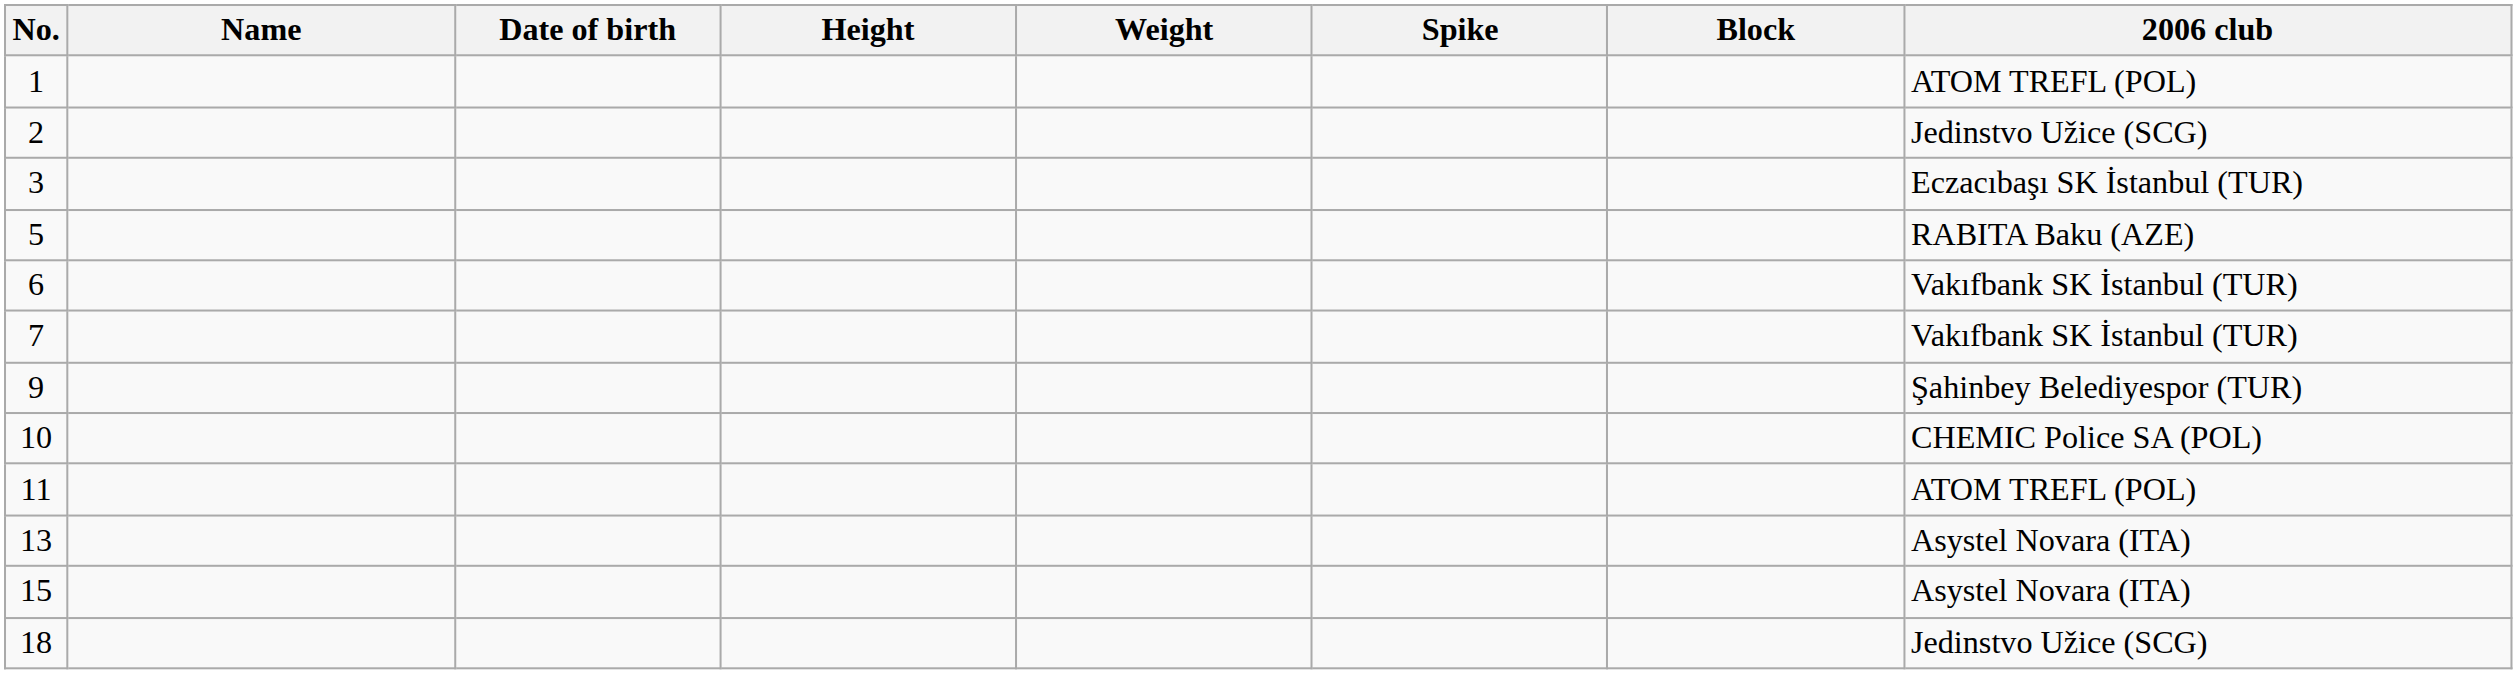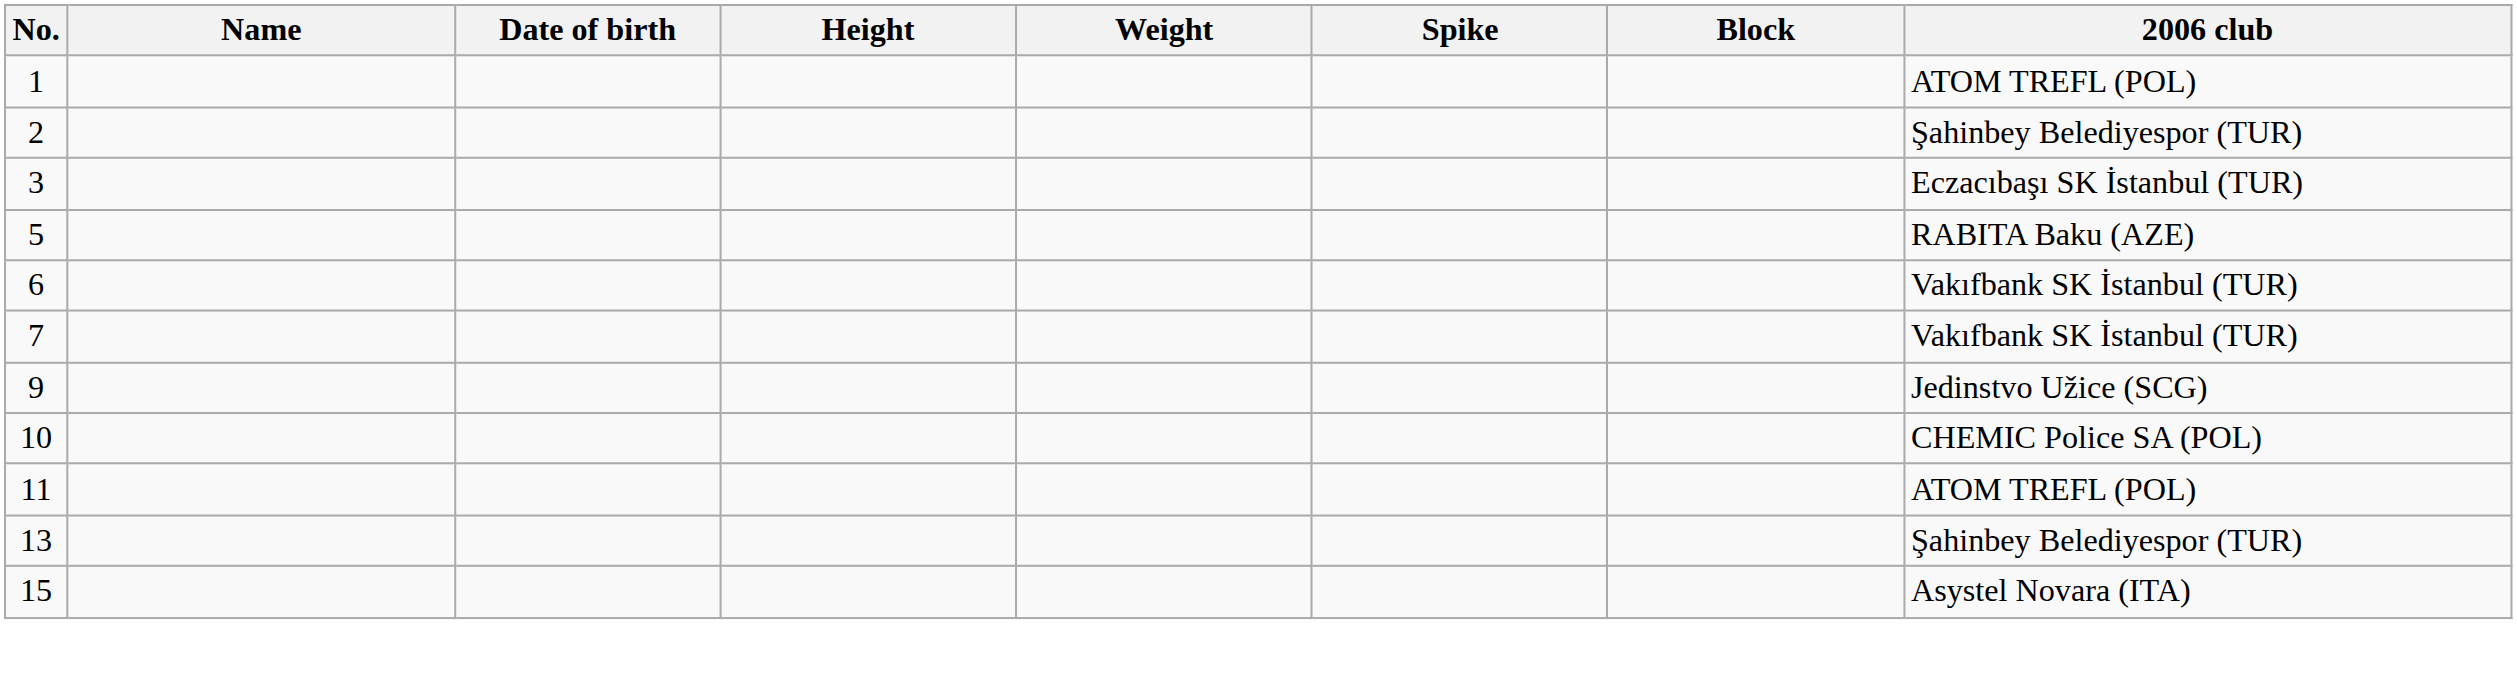 <table class="wikitable sortable" style="font-size:100%; text-align:center;">
 <tr>
 <th>No.</th>
 <th style="width:12em">Name</th>
 <th style="width:8em">Date of birth</th>
 <th style="width:9em">Height</th>
 <th style="width:9em">Weight</th>
 <th style="width:9em">Spike</th>
 <th style="width:9em">Block</th>
 <th style="width:19em">2006 club</th>
 </tr>
 <tr>
 <td>1</td>
 <td align=left></td>
 <td align=right></td>
 <td></td>
 <td></td>
 <td></td>
 <td></td>
 <td align=left>ATOM TREFL (POL)</td>
 </tr>
 <tr>
 <td>2</td>
 <td align=left></td>
 <td align=right></td>
 <td></td>
 <td></td>
 <td></td>
 <td></td>
-<td align=left>Jedinstvo Užice (SCG)</td>
+<td align=left>Şahinbey Belediyespor (TUR)</td>
 </tr>
 <tr>
 <td>3</td>
 <td align=left></td>
 <td align=right></td>
 <td></td>
 <td></td>
 <td></td>
 <td></td>
 <td align=left>Eczacıbaşı SK İstanbul (TUR)</td>
 </tr>
 <tr>
 <td>5</td>
 <td align=left></td>
 <td align=right></td>
 <td></td>
 <td></td>
 <td></td>
 <td></td>
 <td align=left>RABITA Baku (AZE)</td>
 </tr>
 <tr>
 <td>6</td>
 <td align=left></td>
 <td align=right></td>
 <td></td>
 <td></td>
 <td></td>
 <td></td>
 <td align=left>Vakıfbank SK İstanbul (TUR)</td>
 </tr>
 <tr>
 <td>7</td>
 <td align=left></td>
 <td align=right></td>
 <td></td>
 <td></td>
 <td></td>
 <td></td>
 <td align=left>Vakıfbank SK İstanbul (TUR)</td>
 </tr>
 <tr>
 <td>9</td>
 <td align=left></td>
 <td align=right></td>
 <td></td>
 <td></td>
 <td></td>
 <td></td>
-<td align=left>Şahinbey Belediyespor (TUR)</td>
+<td align=left>Jedinstvo Užice (SCG)</td>
 </tr>
 <tr>
 <td>10</td>
 <td align=left></td>
 <td align=right></td>
 <td></td>
 <td></td>
 <td></td>
 <td></td>
 <td align=left>CHEMIC Police SA (POL)</td>
 </tr>
 <tr>
 <td>11</td>
 <td align=left></td>
 <td align=right></td>
 <td></td>
 <td></td>
 <td></td>
 <td></td>
 <td align=left>ATOM TREFL (POL)</td>
 </tr>
 <tr>
 <td>13</td>
 <td align=left></td>
 <td align=right></td>
 <td></td>
 <td></td>
 <td></td>
 <td></td>
-<td align=left>Asystel Novara (ITA)</td>
+<td align=left>Şahinbey Belediyespor (TUR)</td>
 </tr>
 <tr>
 <td>15</td>
 <td align=left></td>
 <td align=right></td>
 <td></td>
 <td></td>
 <td></td>
 <td></td>
 <td align=left>Asystel Novara (ITA)</td>
 </tr>
-<tr>
-<td>18</td>
-<td align=left></td>
-<td align=right></td>
-<td></td>
-<td></td>
-<td></td>
-<td></td>
-<td align=left>Jedinstvo Užice (SCG)</td>
-</tr>
 </table>
